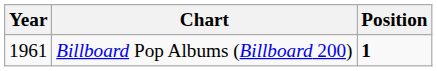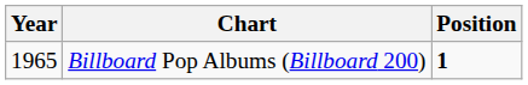 <table class="wikitable">
 <tr>
 <th>Year</th>
 <th>Chart</th>
 <th>Position</th>
 </tr>
 <tr>
-<td>1961</td>
+<td>1965</td>
 <td><em><a href='#'>Billboard</a></em> Pop Albums (<a href='#'><em>Billboard</em> 200</a>)</td>
 <td><strong>1</strong></td>
 </tr>
 </table>
